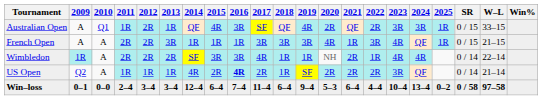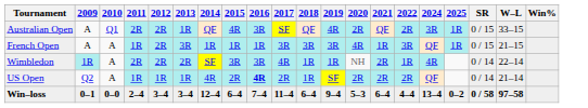 <table class="wikitable nowrap" style=text-align:center;font-size:96%>
 <tr>
 <th>Tournament</th>
 <th><a href='#'>2009</a></th>
 <th><a href='#'>2010</a></th>
 <th><a href='#'>2011</a></th>
 <th><a href='#'>2012</a></th>
 <th><a href='#'>2013</a></th>
 <th><a href='#'>2014</a></th>
 <th><a href='#'>2015</a></th>
 <th><a href='#'>2016</a></th>
 <th><a href='#'>2017</a></th>
 <th><a href='#'>2018</a></th>
 <th><a href='#'>2019</a></th>
 <th><a href='#'>2020</a></th>
 <th><a href='#'>2021</a></th>
 <th><a href='#'>2022</a></th>
-<th><a href='#'>2023</a></th>
 <th><a href='#'>2024</a></th>
 <th><a href='#'>2025</a></th>
 <th>SR</th>
 <th>W–L</th>
 <th>Win%</th>
 </tr>
 <tr>
 <td style="background:#efefef; text-align:left;"><a href='#'>Australian Open</a></td>
 <td>A</td>
 <td><a href='#'>Q1</a></td>
-<td bgcolor=afeeee><a href='#'>1R</a></td>
+<td bgcolor=afeeee><a href='#'>2R</a></td>
 <td bgcolor=afeeee><a href='#'>2R</a></td>
 <td bgcolor=afeeee><a href='#'>1R</a></td>
 <td bgcolor=ffebcd><a href='#'>QF</a></td>
 <td bgcolor=afeeee><a href='#'>4R</a></td>
 <td bgcolor=afeeee><a href='#'>3R</a></td>
 <td style="background:yellow;"><a href='#'>SF</a></td>
 <td bgcolor=ffebcd><a href='#'>QF</a></td>
 <td bgcolor=afeeee><a href='#'>4R</a></td>
 <td bgcolor=afeeee><a href='#'>2R</a></td>
 <td bgcolor=ffebcd><a href='#'>QF</a></td>
 <td bgcolor=afeeee><a href='#'>2R</a></td>
 <td bgcolor=afeeee><a href='#'>3R</a></td>
-<td bgcolor=afeeee><a href='#'>3R</a></td>
 <td bgcolor=afeeee><a href='#'>1R</a></td>
 <td bgcolor="efefef">0 / 15</td>
 <td bgcolor=efefef>33–15</td>
 <td bgcolor=efefef></td>
 </tr>
 <tr>
 <td style="background:#efefef; text-align:left;"><a href='#'>French Open</a></td>
 <td>A</td>
 <td>A</td>
-<td bgcolor=afeeee><a href='#'>2R</a></td>
+<td bgcolor=afeeee><a href='#'>1R</a></td>
 <td bgcolor=afeeee><a href='#'>2R</a></td>
 <td bgcolor=afeeee><a href='#'>3R</a></td>
 <td bgcolor=afeeee><a href='#'>1R</a></td>
 <td bgcolor=afeeee><a href='#'>1R</a></td>
 <td bgcolor=afeeee><a href='#'>1R</a></td>
 <td bgcolor=afeeee><a href='#'>3R</a></td>
 <td bgcolor=afeeee><a href='#'>3R</a></td>
 <td bgcolor=afeeee><a href='#'>3R</a></td>
 <td bgcolor=afeeee><a href='#'>4R</a></td>
 <td bgcolor=afeeee><a href='#'>1R</a></td>
 <td bgcolor=afeeee><a href='#'>3R</a></td>
-<td bgcolor=afeeee><a href='#'>4R</a></td>
 <td bgcolor=ffebcd><a href='#'>QF</a></td>
 <td bgcolor=afeeee><a href='#'>1R</a></td>
 <td bgcolor="efefef">0 / 15</td>
 <td bgcolor=efefef>21–15</td>
 <td bgcolor=efefef></td>
 </tr>
 <tr>
 <td style="background:#efefef; text-align:left;"><a href='#'>Wimbledon</a></td>
 <td bgcolor=afeeee><a href='#'>1R</a></td>
 <td>A</td>
 <td bgcolor=afeeee><a href='#'>2R</a></td>
 <td bgcolor=afeeee><a href='#'>2R</a></td>
 <td bgcolor=afeeee><a href='#'>2R</a></td>
 <td bgcolor=yellow><a href='#'>SF</a></td>
 <td bgcolor=afeeee><a href='#'>3R</a></td>
 <td bgcolor=afeeee><a href='#'>3R</a></td>
 <td bgcolor=afeeee><a href='#'>4R</a></td>
 <td bgcolor=afeeee><a href='#'>1R</a></td>
 <td bgcolor=afeeee><a href='#'>1R</a></td>
 <td style="color:dimGrey;">NH</td>
 <td bgcolor=afeeee><a href='#'>2R</a></td>
 <td bgcolor=afeeee><a href='#'>1R</a></td>
 <td bgcolor=afeeee><a href='#'>4R</a></td>
-<td bgcolor=afeeee><a href='#'>4R</a></td>
 <td></td>
 <td bgcolor="efefef">0 / 14</td>
 <td bgcolor=efefef>22–14</td>
 <td bgcolor=efefef></td>
 </tr>
 <tr>
 <td style="background:#efefef; text-align:left;"><a href='#'>US Open</a></td>
 <td><a href='#'>Q2</a></td>
 <td>A</td>
 <td bgcolor=afeeee><a href='#'>1R</a></td>
 <td bgcolor=afeeee><a href='#'>1R</a></td>
 <td bgcolor=afeeee><a href='#'>1R</a></td>
 <td bgcolor=afeeee><a href='#'>4R</a></td>
 <td bgcolor=afeeee><a href='#'>2R</a></td>
 <td bgcolor=afeeee><strong><a href='#'>4R</a></strong></td>
 <td bgcolor=afeeee><a href='#'>2R</a></td>
 <td bgcolor=afeeee><a href='#'>1R</a></td>
 <td bgcolor=yellow><a href='#'>SF</a></td>
 <td bgcolor=afeeee><a href='#'>2R</a></td>
 <td bgcolor=afeeee><a href='#'>2R</a></td>
 <td bgcolor=afeeee><a href='#'>2R</a></td>
-<td bgcolor=afeeee><a href='#'>3R</a></td>
 <td bgcolor=ffebcd><a href='#'>QF</a></td>
 <td></td>
 <td bgcolor="efefef">0 / 14</td>
 <td bgcolor=efefef>21–14</td>
 <td bgcolor=efefef></td>
 </tr>
 <tr style="font-weight:bold; background:#efefef;">
 <td style=text-align:left>Win–loss</td>
 <td>0–1</td>
 <td>0–0</td>
 <td>2–4</td>
 <td>3–4</td>
 <td>3–4</td>
 <td>12–4</td>
 <td>6–4</td>
 <td>7–4</td>
 <td>11–4</td>
 <td>6–4</td>
 <td>9–4</td>
 <td>5–3</td>
 <td>6–4</td>
 <td>4–4</td>
-<td>10–4</td>
 <td>13–4</td>
 <td>0–2</td>
 <td>0 / 58</td>
 <td>97–58</td>
 <td></td>
 </tr>
 </table>
